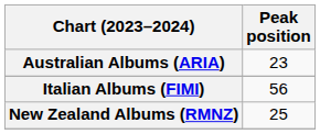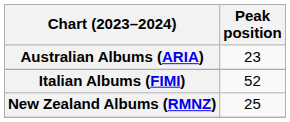 <table class="wikitable sortable plainrowheaders" style="text-align:center">
 <tr>
 <th scope="col">Chart (2023–2024)</th>
 <th scope="col">Peak<br>position</th>
 </tr>
 <tr>
 <th scope="row">Australian Albums (<a href='#'>ARIA</a>)</th>
 <td>23</td>
 </tr>
 <tr>
 </tr>
 <tr>
 </tr>
 <tr>
 </tr>
 <tr>
 </tr>
 <tr>
 </tr>
 <tr>
 </tr>
 <tr>
 </tr>
 <tr>
 </tr>
 <tr>
 </tr>
 <tr>
 <th scope="row">Italian Albums (<a href='#'>FIMI</a>)</th>
-<td>56</td>
+<td>52</td>
 </tr>
 <tr>
 <th scope="row">New Zealand Albums (<a href='#'>RMNZ</a>)</th>
 <td>25</td>
 </tr>
 <tr>
 </tr>
 <tr>
 </tr>
 <tr>
 </tr>
 <tr>
 </tr>
 <tr>
 </tr>
 <tr>
 </tr>
 <tr>
 </tr>
 </table>
